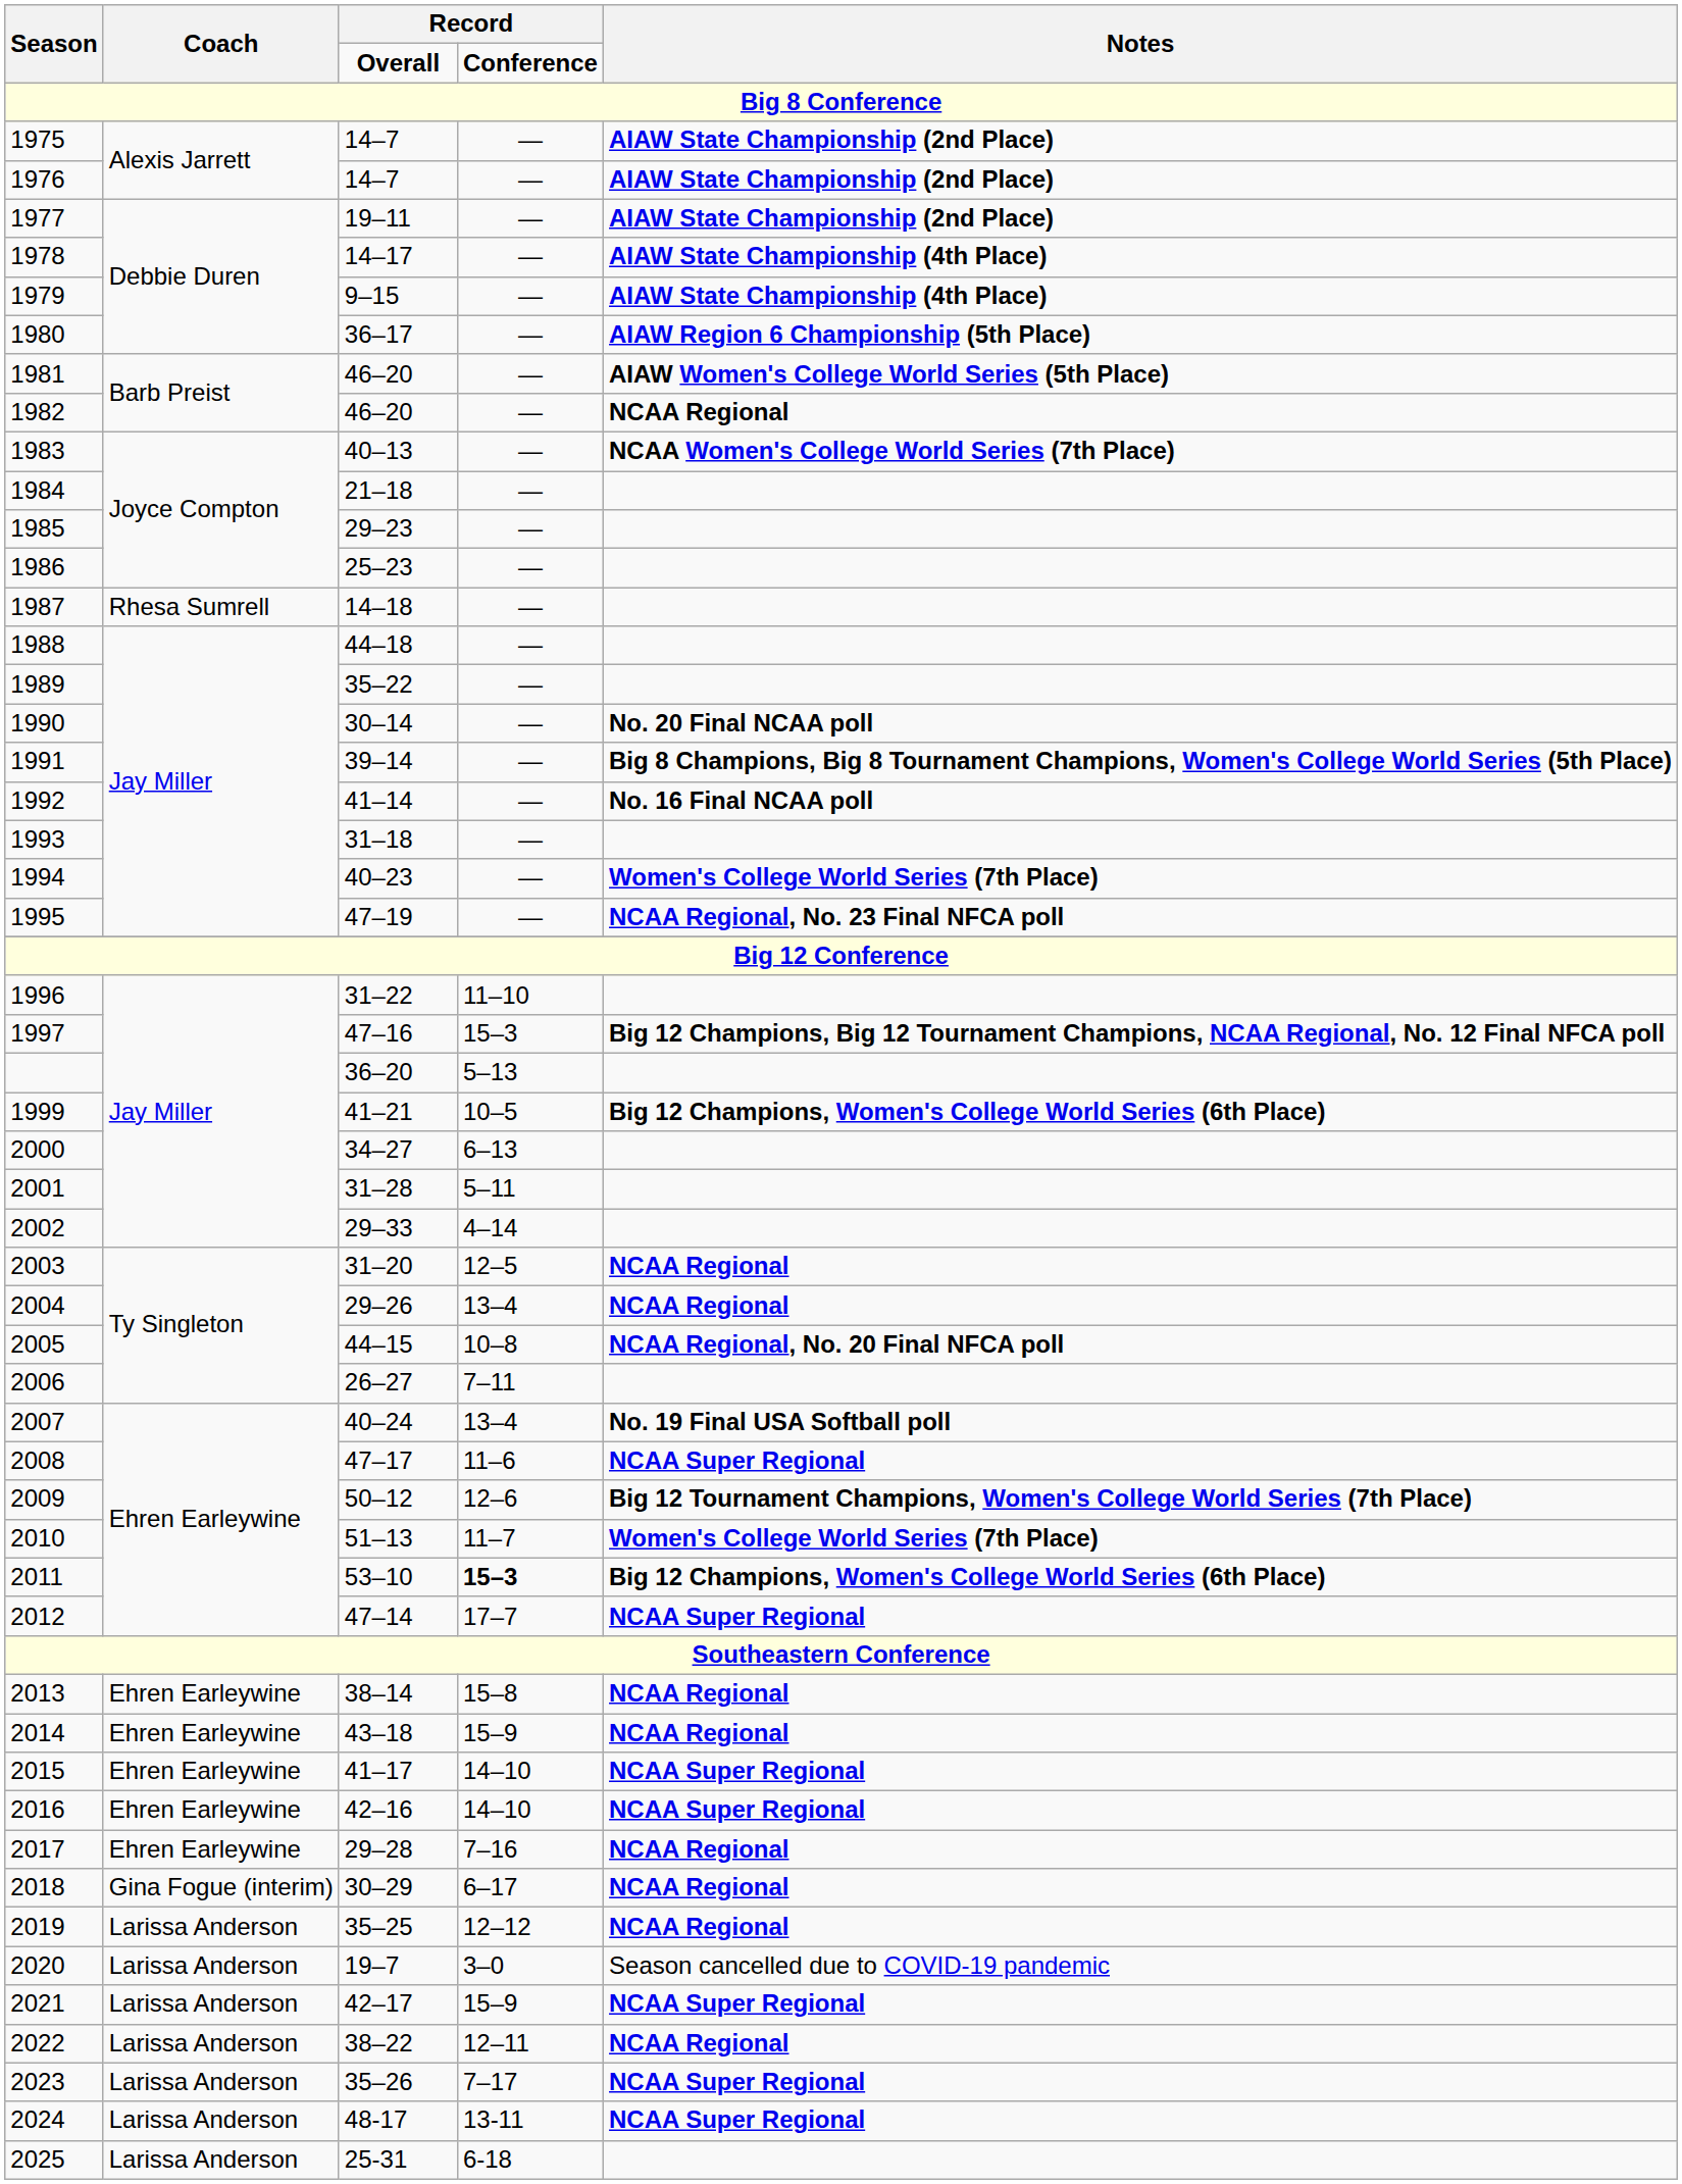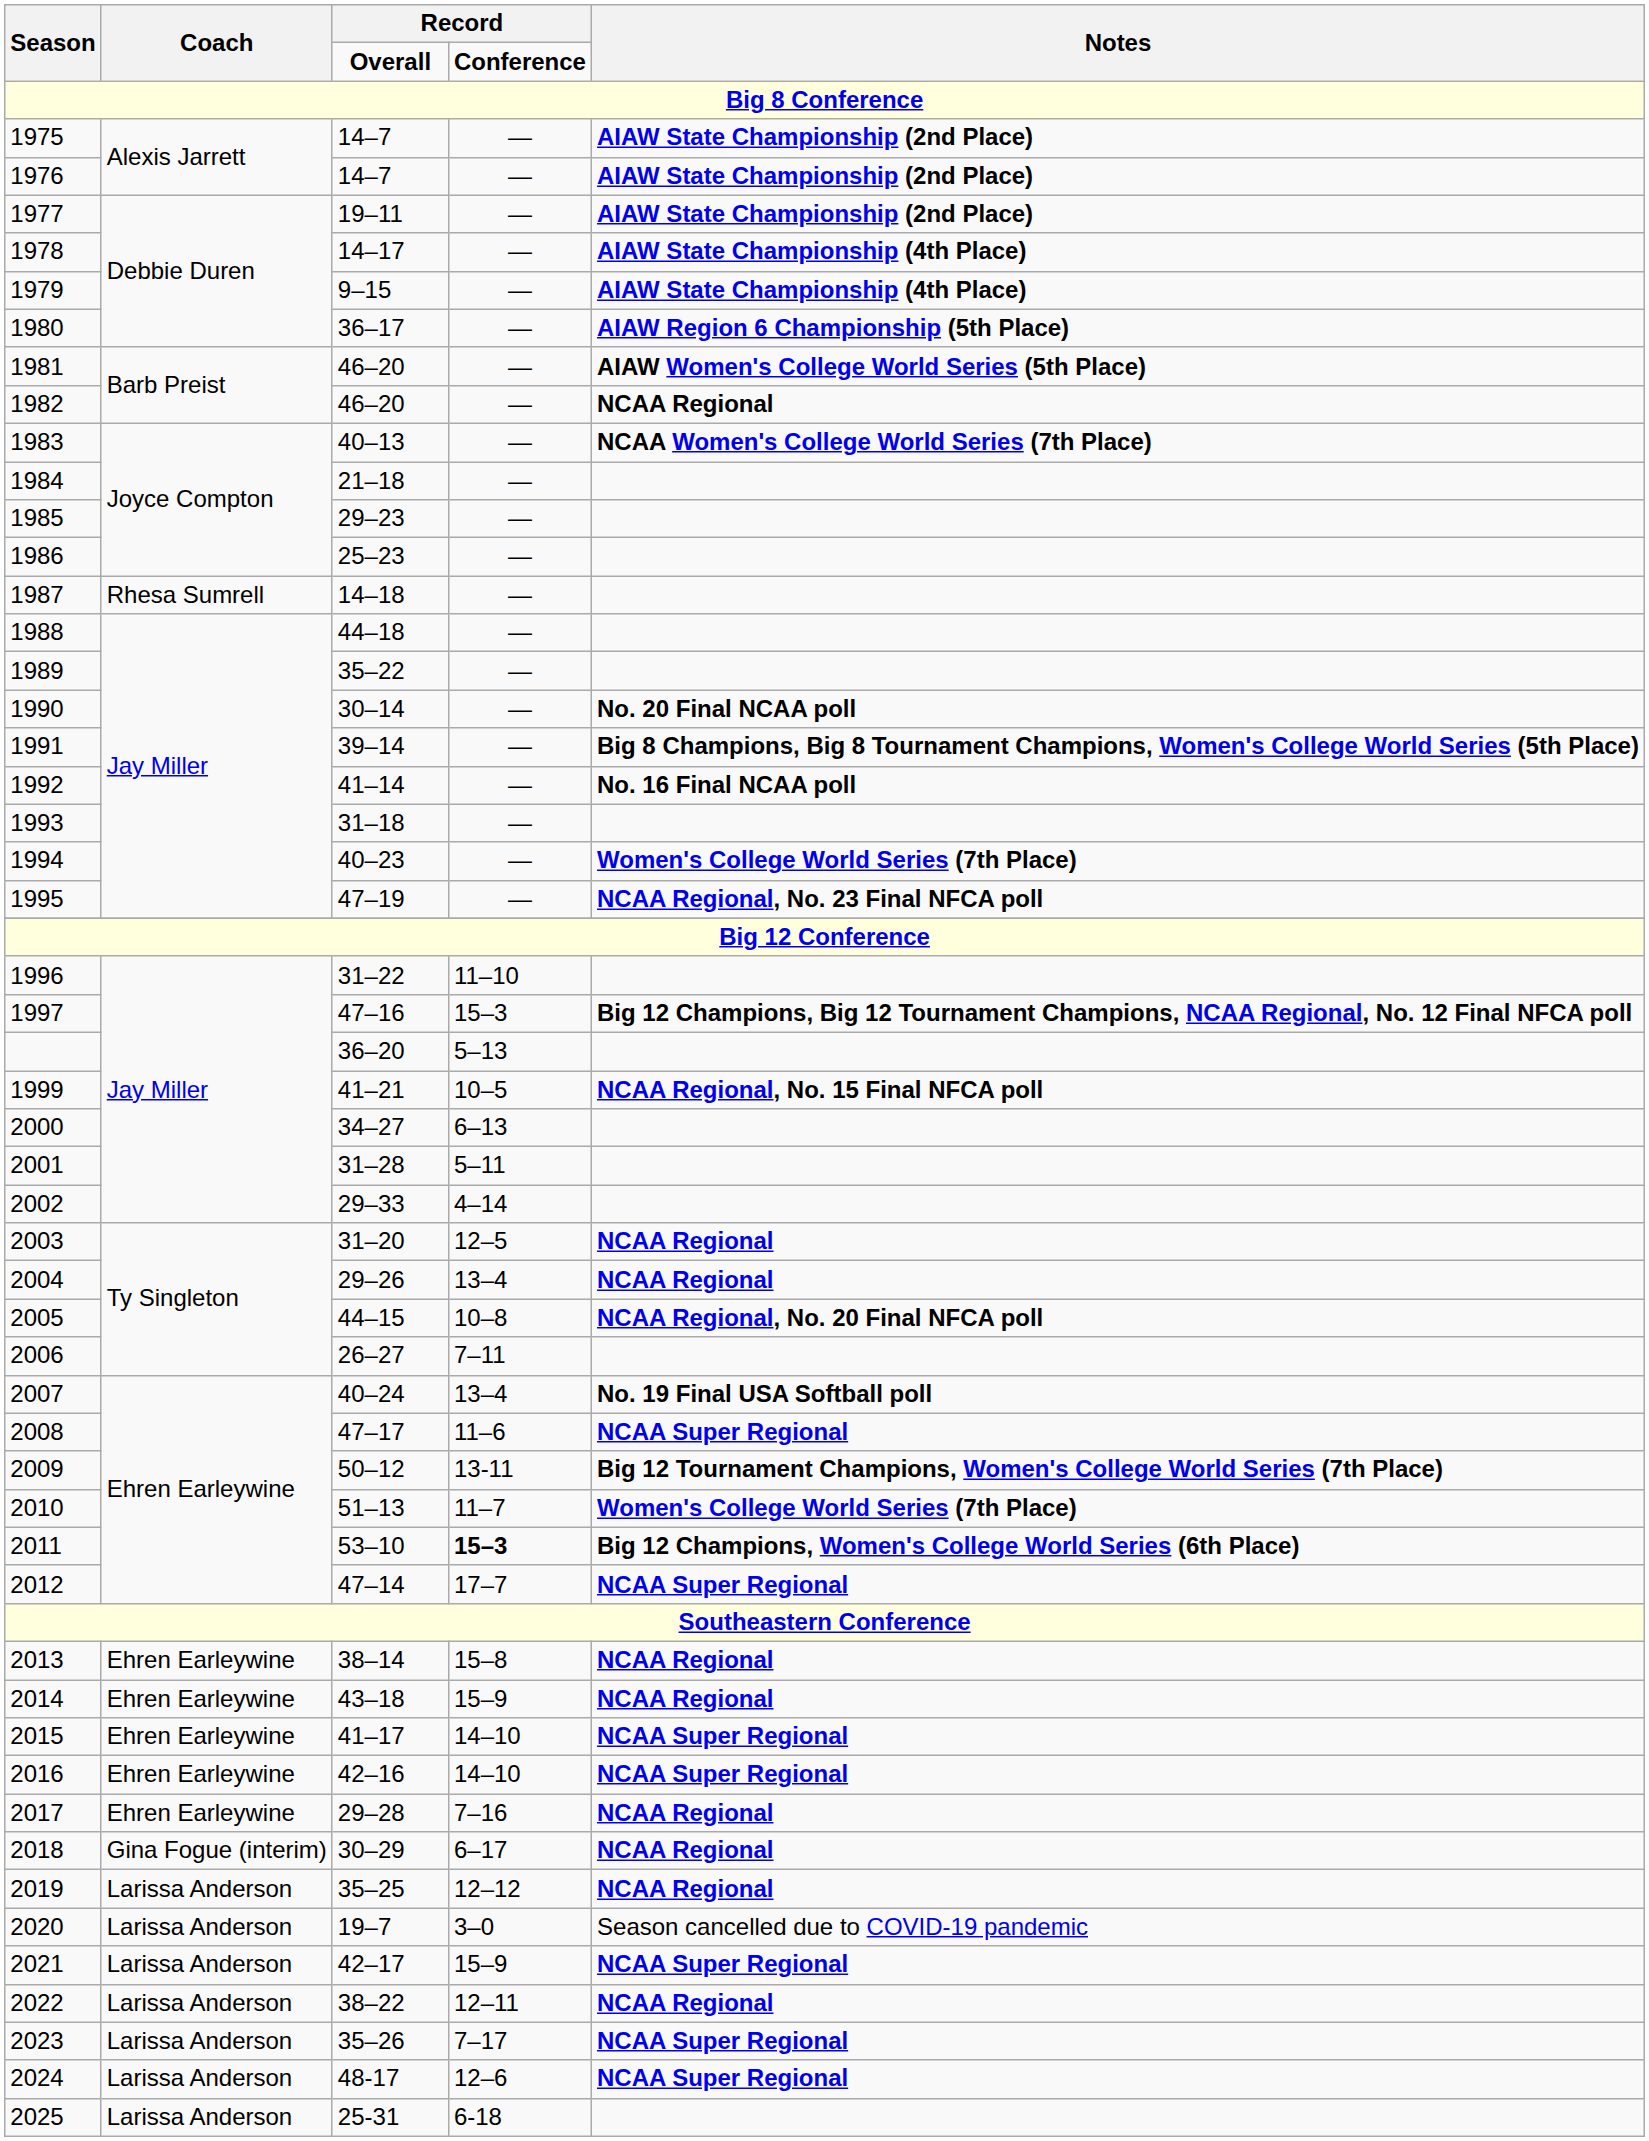 <table class="wikitable">
 <tr>
 <th rowspan="2">Season</th>
 <th rowspan="2">Coach</th>
 <th colspan="2">Record</th>
 <th rowspan="2">Notes</th>
 </tr>
 <tr>
 <td width="70px" align="center"><strong>Overall</strong></td>
 <td width="40px" align="center"><strong>Conference</strong></td>
 </tr>
 <tr style="background: #ffffdd;">
 <td colspan="5" style="text-align:center;"><strong><a href='#'>Big 8 Conference</a></strong></td>
 </tr>
 <tr>
 <td>1975</td>
 <td rowspan="2">Alexis Jarrett</td>
 <td>14–7</td>
 <td align="center">—</td>
 <td><strong><a href='#'>AIAW State Championship</a> (2nd Place)</strong></td>
 </tr>
 <tr>
 <td>1976</td>
 <td>14–7</td>
 <td align="center">—</td>
 <td><strong> <a href='#'>AIAW State Championship</a> (2nd Place)</strong></td>
 </tr>
 <tr>
 <td>1977</td>
 <td rowspan="4">Debbie Duren</td>
 <td>19–11</td>
 <td align="center">—</td>
 <td><strong><a href='#'>AIAW State Championship</a> (2nd Place)</strong></td>
 </tr>
 <tr>
 <td>1978</td>
 <td>14–17</td>
 <td align="center">—</td>
 <td><strong><a href='#'>AIAW State Championship</a> (4th Place)</strong></td>
 </tr>
 <tr>
 <td>1979</td>
 <td>9–15</td>
 <td align="center">—</td>
 <td><strong><a href='#'>AIAW State Championship</a> (4th Place)</strong></td>
 </tr>
 <tr>
 <td>1980</td>
 <td>36–17</td>
 <td align="center">—</td>
 <td><strong><a href='#'>AIAW Region 6 Championship</a> (5th Place)</strong></td>
 </tr>
 <tr>
 <td>1981</td>
 <td rowspan="2">Barb Preist</td>
 <td>46–20</td>
 <td align="center">—</td>
 <td><strong>AIAW <a href='#'>Women's College World Series</a> (5th Place)</strong></td>
 </tr>
 <tr>
 <td>1982</td>
 <td>46–20</td>
 <td align="center">—</td>
 <td><strong>NCAA Regional</strong></td>
 </tr>
 <tr>
 <td>1983</td>
 <td rowspan="4">Joyce Compton</td>
 <td>40–13</td>
 <td align="center">—</td>
 <td><strong>NCAA <a href='#'>Women's College World Series</a> (7th Place)</strong></td>
 </tr>
 <tr>
 <td>1984</td>
 <td>21–18</td>
 <td align="center">—</td>
 <td></td>
 </tr>
 <tr>
 <td>1985</td>
 <td>29–23</td>
 <td align="center">—</td>
 <td></td>
 </tr>
 <tr>
 <td>1986</td>
 <td>25–23</td>
 <td align="center">—</td>
 <td></td>
 </tr>
 <tr>
 <td>1987</td>
 <td>Rhesa Sumrell</td>
 <td>14–18</td>
 <td align="center">—</td>
 <td></td>
 </tr>
 <tr>
 <td>1988</td>
 <td rowspan="8"><a href='#'>Jay Miller</a></td>
 <td>44–18</td>
 <td align="center">—</td>
 <td></td>
 </tr>
 <tr>
 <td>1989</td>
 <td>35–22</td>
 <td align="center">—</td>
 <td></td>
 </tr>
 <tr>
 <td>1990</td>
 <td>30–14</td>
 <td align="center">—</td>
 <td><strong>No. 20 Final NCAA poll</strong></td>
 </tr>
 <tr>
 <td>1991</td>
 <td>39–14</td>
 <td align="center">—</td>
 <td><strong>Big 8 Champions, Big 8 Tournament Champions, <a href='#'>Women's College World Series</a> (5th Place)</strong></td>
 </tr>
 <tr>
 <td>1992</td>
 <td>41–14</td>
 <td align="center">—</td>
 <td><strong>No. 16 Final NCAA poll</strong></td>
 </tr>
 <tr>
 <td>1993</td>
 <td>31–18</td>
 <td align="center">—</td>
 <td></td>
 </tr>
 <tr>
 <td>1994</td>
 <td>40–23</td>
 <td align="center">—</td>
 <td><strong><a href='#'>Women's College World Series</a> (7th Place)</strong></td>
 </tr>
 <tr>
 <td>1995</td>
 <td>47–19</td>
 <td align="center">—</td>
 <td><strong><a href='#'>NCAA Regional</a>, No. 23 Final NFCA poll</strong></td>
 </tr>
 <tr>
 </tr>
 <tr style="background: #ffffdd;">
 <td colspan="5" style="text-align:center;"><strong><a href='#'>Big 12 Conference</a></strong></td>
 </tr>
 <tr>
 <td>1996</td>
 <td rowspan="7"><a href='#'>Jay Miller</a></td>
 <td>31–22</td>
 <td>11–10</td>
 <td></td>
 </tr>
 <tr>
 <td>1997</td>
 <td>47–16</td>
 <td>15–3</td>
 <td><strong>Big 12 Champions, Big 12 Tournament Champions, <a href='#'>NCAA Regional</a>, No. 12 Final NFCA poll</strong></td>
 </tr>
 <tr>
 <td 1998></td>
 <td>36–20</td>
 <td>5–13</td>
 <td></td>
 </tr>
 <tr>
 <td>1999</td>
 <td>41–21</td>
 <td>10–5</td>
-<td><strong>Big 12 Champions, <a href='#'>Women's College World Series</a> (6th Place)</strong></td>
+<td><strong><a href='#'>NCAA Regional</a>, No. 15 Final NFCA poll</strong></td>
 </tr>
 <tr>
 <td>2000</td>
 <td>34–27</td>
 <td>6–13</td>
 <td></td>
 </tr>
 <tr>
 <td>2001</td>
 <td>31–28</td>
 <td>5–11</td>
 <td></td>
 </tr>
 <tr>
 <td>2002</td>
 <td>29–33</td>
 <td>4–14</td>
 <td></td>
 </tr>
 <tr>
 <td>2003</td>
 <td rowspan="4">Ty Singleton</td>
 <td>31–20</td>
 <td>12–5</td>
 <td><strong><a href='#'>NCAA Regional</a></strong></td>
 </tr>
 <tr>
 <td>2004</td>
 <td>29–26</td>
 <td>13–4</td>
 <td><strong><a href='#'>NCAA Regional</a></strong></td>
 </tr>
 <tr>
 <td>2005</td>
 <td>44–15</td>
 <td>10–8</td>
 <td><strong><a href='#'>NCAA Regional</a>, No. 20 Final NFCA poll</strong></td>
 </tr>
 <tr>
 <td>2006</td>
 <td>26–27</td>
 <td>7–11</td>
 <td></td>
 </tr>
 <tr>
 <td>2007</td>
 <td rowspan="6">Ehren Earleywine</td>
 <td>40–24</td>
 <td>13–4</td>
 <td><strong>No. 19 Final USA Softball poll</strong></td>
 </tr>
 <tr>
 <td>2008</td>
 <td>47–17</td>
 <td>11–6</td>
 <td><strong><a href='#'>NCAA Super Regional</a></strong></td>
 </tr>
 <tr>
 <td>2009</td>
 <td>50–12</td>
-<td>12–6</td>
+<td>13-11</td>
 <td><strong>Big 12 Tournament Champions, <a href='#'>Women's College World Series</a> (7th Place)</strong></td>
 </tr>
 <tr>
 <td>2010</td>
 <td>51–13</td>
 <td>11–7</td>
 <td><strong><a href='#'>Women's College World Series</a> (7th Place)</strong></td>
 </tr>
 <tr>
 <td>2011</td>
 <td>53–10</td>
 <td><strong>15–3</strong></td>
 <td><strong>Big 12 Champions, <a href='#'>Women's College World Series</a> (6th Place)</strong></td>
 </tr>
 <tr>
 <td>2012</td>
 <td>47–14</td>
 <td>17–7</td>
 <td><strong><a href='#'>NCAA Super Regional</a></strong></td>
 </tr>
 <tr style="background: #ffffdd;">
 <td colspan="5" style="text-align:center;"><strong><a href='#'>Southeastern Conference</a></strong></td>
 </tr>
 <tr>
 <td>2013</td>
 <td>Ehren Earleywine</td>
 <td>38–14</td>
 <td>15–8</td>
 <td><strong><a href='#'>NCAA Regional</a></strong></td>
 </tr>
 <tr>
 <td>2014</td>
 <td>Ehren Earleywine</td>
 <td>43–18</td>
 <td>15–9</td>
 <td><strong><a href='#'>NCAA Regional</a></strong></td>
 </tr>
 <tr>
 <td>2015</td>
 <td>Ehren Earleywine</td>
 <td>41–17</td>
 <td>14–10</td>
 <td><strong><a href='#'>NCAA Super Regional</a></strong></td>
 </tr>
 <tr>
 <td>2016</td>
 <td>Ehren Earleywine</td>
 <td>42–16</td>
 <td>14–10</td>
 <td><strong><a href='#'>NCAA Super Regional</a></strong></td>
 </tr>
 <tr>
 <td>2017</td>
 <td>Ehren Earleywine</td>
 <td>29–28</td>
 <td>7–16</td>
 <td><strong><a href='#'>NCAA Regional</a></strong></td>
 </tr>
 <tr>
 <td>2018</td>
 <td>Gina Fogue (interim)</td>
 <td>30–29</td>
 <td>6–17</td>
 <td><strong><a href='#'>NCAA Regional</a></strong></td>
 </tr>
 <tr>
 <td>2019</td>
 <td>Larissa Anderson</td>
 <td>35–25</td>
 <td>12–12</td>
 <td><strong><a href='#'>NCAA Regional</a></strong></td>
 </tr>
 <tr>
 <td>2020</td>
 <td>Larissa Anderson</td>
 <td>19–7</td>
 <td>3–0</td>
 <td>Season cancelled due to <a href='#'>COVID-19 pandemic</a></td>
 </tr>
 <tr>
 <td>2021</td>
 <td>Larissa Anderson</td>
 <td>42–17</td>
 <td>15–9</td>
 <td><strong><a href='#'>NCAA Super Regional</a></strong></td>
 </tr>
 <tr>
 <td>2022</td>
 <td>Larissa Anderson</td>
 <td>38–22</td>
 <td>12–11</td>
 <td><strong><a href='#'>NCAA Regional</a></strong></td>
 </tr>
 <tr>
 <td>2023</td>
 <td>Larissa Anderson</td>
 <td>35–26</td>
 <td>7–17</td>
 <td><strong><a href='#'>NCAA Super Regional</a></strong></td>
 </tr>
 <tr>
 <td>2024</td>
 <td>Larissa Anderson</td>
 <td>48-17</td>
-<td>13-11</td>
+<td>12–6</td>
 <td><strong><a href='#'>NCAA Super Regional</a></strong></td>
 </tr>
 <tr>
 <td>2025</td>
 <td>Larissa Anderson</td>
 <td>25-31</td>
 <td>6-18</td>
 <td></td>
 </tr>
 </table>
